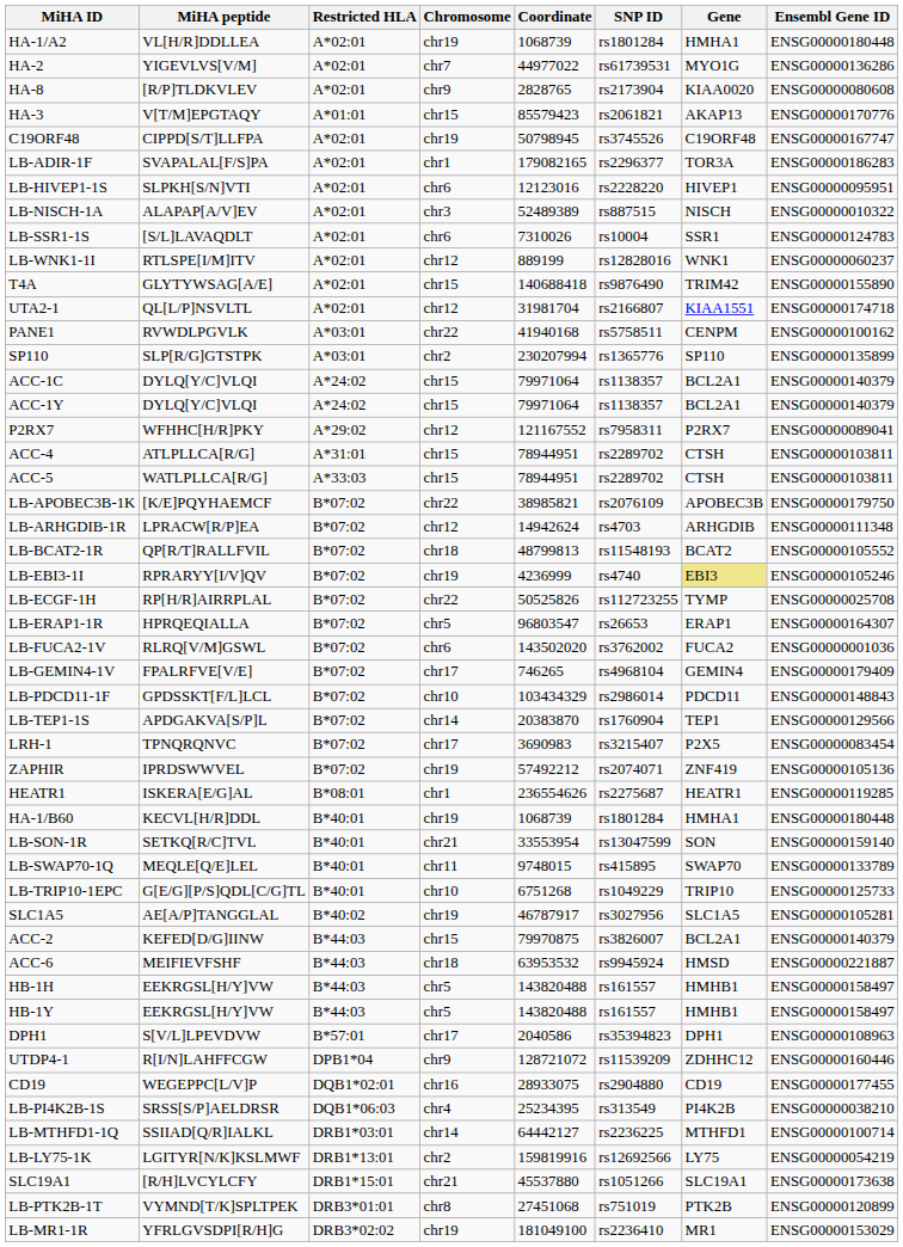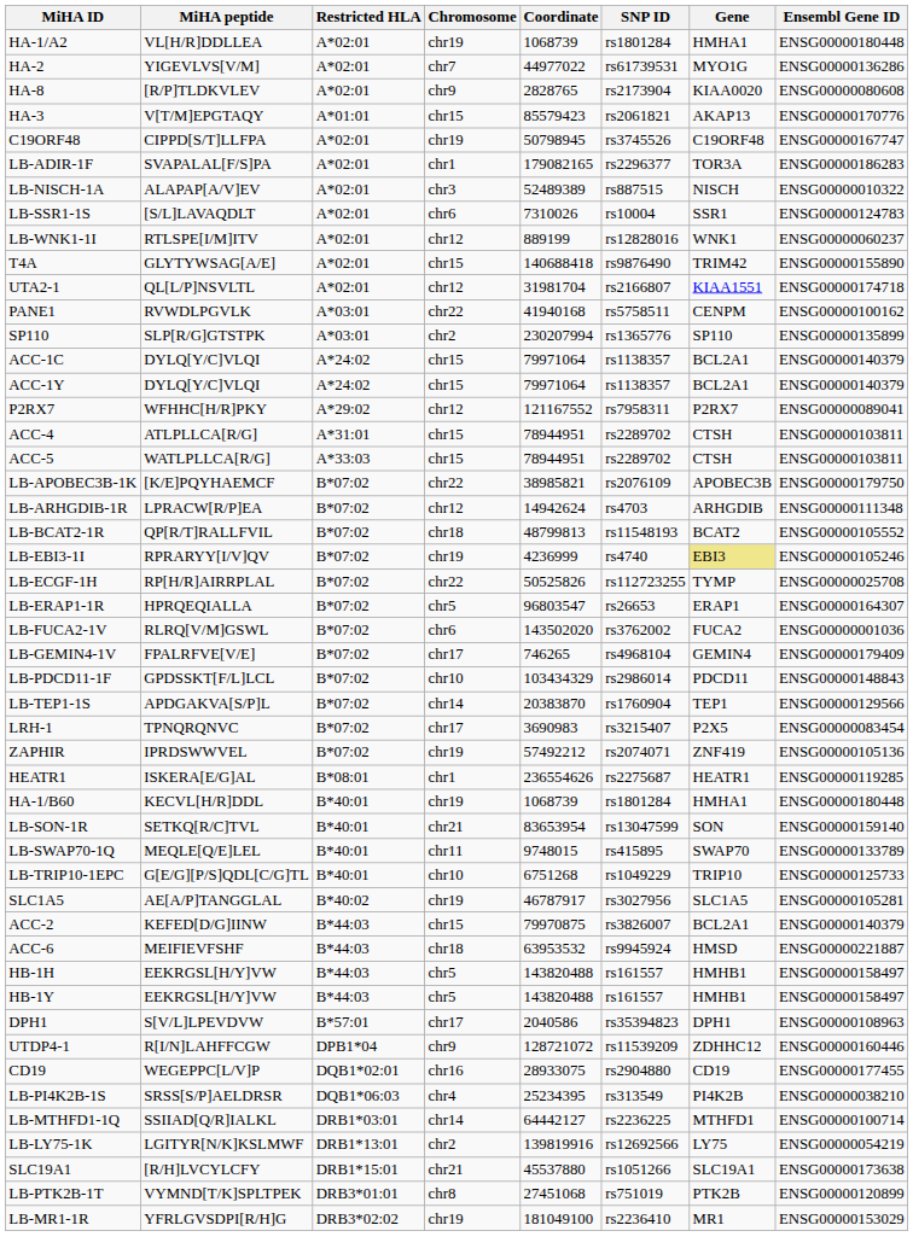 <table class="wikitable">
 <tr>
 <th>MiHA ID</th>
 <th>MiHA peptide</th>
 <th>Restricted HLA</th>
 <th>Chromosome</th>
 <th>Coordinate</th>
 <th>SNP ID</th>
 <th>Gene</th>
 <th>Ensembl Gene ID</th>
 </tr>
 <tr TRIM22>
 <td>HA-1/A2</td>
 <td>VL[H/R]DDLLEA</td>
 <td>A*02:01</td>
 <td>chr19</td>
 <td>1068739</td>
 <td>rs1801284</td>
 <td>HMHA1</td>
 <td>ENSG00000180448</td>
 </tr>
 <tr>
 <td>HA-2</td>
 <td>YIGEVLVS[V/M]</td>
 <td>A*02:01</td>
 <td>chr7</td>
 <td>44977022</td>
 <td>rs61739531</td>
 <td>MYO1G</td>
 <td>ENSG00000136286</td>
 </tr>
 <tr>
 <td>HA-8</td>
 <td>[R/P]TLDKVLEV</td>
 <td>A*02:01</td>
 <td>chr9</td>
 <td>2828765</td>
 <td>rs2173904</td>
 <td>KIAA0020</td>
 <td>ENSG00000080608</td>
 </tr>
 <tr>
 <td>HA-3</td>
 <td>V[T/M]EPGTAQY</td>
 <td>A*01:01</td>
 <td>chr15</td>
 <td>85579423</td>
 <td>rs2061821</td>
 <td>AKAP13</td>
 <td>ENSG00000170776</td>
 </tr>
 <tr>
 <td>C19ORF48</td>
 <td>CIPPD[S/T]LLFPA</td>
 <td>A*02:01</td>
 <td>chr19</td>
 <td>50798945</td>
 <td>rs3745526</td>
 <td>C19ORF48</td>
 <td>ENSG00000167747</td>
 </tr>
 <tr>
 <td>LB-ADIR-1F</td>
 <td>SVAPALAL[F/S]PA</td>
 <td>A*02:01</td>
 <td>chr1</td>
 <td>179082165</td>
 <td>rs2296377</td>
 <td>TOR3A</td>
 <td>ENSG00000186283</td>
-</tr>
-<tr>
-<td>LB-HIVEP1-1S</td>
-<td>SLPKH[S/N]VTI</td>
-<td>A*02:01</td>
-<td>chr6</td>
-<td>12123016</td>
-<td>rs2228220</td>
-<td>HIVEP1</td>
-<td>ENSG00000095951</td>
 </tr>
 <tr>
 <td>LB-NISCH-1A</td>
 <td>ALAPAP[A/V]EV</td>
 <td>A*02:01</td>
 <td>chr3</td>
 <td>52489389</td>
 <td>rs887515</td>
 <td>NISCH</td>
 <td>ENSG00000010322</td>
 </tr>
 <tr>
 <td>LB-SSR1-1S</td>
 <td>[S/L]LAVAQDLT</td>
 <td>A*02:01</td>
 <td>chr6</td>
 <td>7310026</td>
 <td>rs10004</td>
 <td>SSR1</td>
 <td>ENSG00000124783</td>
 </tr>
 <tr>
 <td>LB-WNK1-1I</td>
 <td>RTLSPE[I/M]ITV</td>
 <td>A*02:01</td>
 <td>chr12</td>
 <td>889199</td>
 <td>rs12828016</td>
 <td>WNK1</td>
 <td>ENSG00000060237</td>
 </tr>
 <tr>
 <td>T4A</td>
 <td>GLYTYWSAG[A/E]</td>
 <td>A*02:01</td>
 <td>chr15</td>
 <td>140688418</td>
 <td>rs9876490</td>
 <td>TRIM42</td>
 <td>ENSG00000155890</td>
 </tr>
 <tr>
 <td>UTA2-1</td>
 <td>QL[L/P]NSVLTL</td>
 <td>A*02:01</td>
 <td>chr12</td>
 <td>31981704</td>
 <td>rs2166807</td>
 <td><a href='#'>KIAA1551</a></td>
 <td>ENSG00000174718</td>
 </tr>
 <tr>
 <td>PANE1</td>
 <td>RVWDLPGVLK</td>
 <td>A*03:01</td>
 <td>chr22</td>
 <td>41940168</td>
 <td>rs5758511</td>
 <td>CENPM</td>
 <td>ENSG00000100162</td>
 </tr>
 <tr>
 <td>SP110</td>
 <td>SLP[R/G]GTSTPK</td>
 <td>A*03:01</td>
 <td>chr2</td>
 <td>230207994</td>
 <td>rs1365776</td>
 <td>SP110</td>
 <td>ENSG00000135899</td>
 </tr>
 <tr>
 <td>ACC-1C</td>
 <td>DYLQ[Y/C]VLQI</td>
 <td>A*24:02</td>
 <td>chr15</td>
 <td>79971064</td>
 <td>rs1138357</td>
 <td>BCL2A1</td>
 <td>ENSG00000140379</td>
 </tr>
 <tr>
 <td>ACC-1Y</td>
 <td>DYLQ[Y/C]VLQI</td>
 <td>A*24:02</td>
 <td>chr15</td>
 <td>79971064</td>
 <td>rs1138357</td>
 <td>BCL2A1</td>
 <td>ENSG00000140379</td>
 </tr>
 <tr>
 <td>P2RX7</td>
 <td>WFHHC[H/R]PKY</td>
 <td>A*29:02</td>
 <td>chr12</td>
 <td>121167552</td>
 <td>rs7958311</td>
 <td>P2RX7</td>
 <td>ENSG00000089041</td>
 </tr>
 <tr>
 <td>ACC-4</td>
 <td>ATLPLLCA[R/G]</td>
 <td>A*31:01</td>
 <td>chr15</td>
 <td>78944951</td>
 <td>rs2289702</td>
 <td>CTSH</td>
 <td>ENSG00000103811</td>
 </tr>
 <tr>
 <td>ACC-5</td>
 <td>WATLPLLCA[R/G]</td>
 <td>A*33:03</td>
 <td>chr15</td>
 <td>78944951</td>
 <td>rs2289702</td>
 <td>CTSH</td>
 <td>ENSG00000103811</td>
 </tr>
 <tr>
 <td>LB-APOBEC3B-1K</td>
 <td>[K/E]PQYHAEMCF</td>
 <td>B*07:02</td>
 <td>chr22</td>
 <td>38985821</td>
 <td>rs2076109</td>
 <td>APOBEC3B</td>
 <td>ENSG00000179750</td>
 </tr>
 <tr>
 <td>LB-ARHGDIB-1R</td>
 <td>LPRACW[R/P]EA</td>
 <td>B*07:02</td>
 <td>chr12</td>
 <td>14942624</td>
 <td>rs4703</td>
 <td>ARHGDIB</td>
 <td>ENSG00000111348</td>
 </tr>
 <tr>
 <td>LB-BCAT2-1R</td>
 <td>QP[R/T]RALLFVIL</td>
 <td>B*07:02</td>
 <td>chr18</td>
 <td>48799813</td>
 <td>rs11548193</td>
 <td>BCAT2</td>
 <td>ENSG00000105552</td>
 </tr>
 <tr>
 <td>LB-EBI3-1I</td>
 <td>RPRARYY[I/V]QV</td>
 <td>B*07:02</td>
 <td>chr19</td>
 <td>4236999</td>
 <td>rs4740</td>
 <td style="background: khaki;">EBI3</td>
 <td>ENSG00000105246</td>
 </tr>
 <tr>
 <td>LB-ECGF-1H</td>
 <td>RP[H/R]AIRRPLAL</td>
 <td>B*07:02</td>
 <td>chr22</td>
 <td>50525826</td>
 <td>rs112723255</td>
 <td>TYMP</td>
 <td>ENSG00000025708</td>
 </tr>
 <tr>
 <td>LB-ERAP1-1R</td>
 <td>HPRQEQIALLA</td>
 <td>B*07:02</td>
 <td>chr5</td>
 <td>96803547</td>
 <td>rs26653</td>
 <td>ERAP1</td>
 <td>ENSG00000164307</td>
 </tr>
 <tr>
 <td>LB-FUCA2-1V</td>
 <td>RLRQ[V/M]GSWL</td>
 <td>B*07:02</td>
 <td>chr6</td>
 <td>143502020</td>
 <td>rs3762002</td>
 <td>FUCA2</td>
 <td>ENSG00000001036</td>
 </tr>
 <tr>
 <td>LB-GEMIN4-1V</td>
 <td>FPALRFVE[V/E]</td>
 <td>B*07:02</td>
 <td>chr17</td>
 <td>746265</td>
 <td>rs4968104</td>
 <td>GEMIN4</td>
 <td>ENSG00000179409</td>
 </tr>
 <tr>
 <td>LB-PDCD11-1F</td>
 <td>GPDSSKT[F/L]LCL</td>
 <td>B*07:02</td>
 <td>chr10</td>
 <td>103434329</td>
 <td>rs2986014</td>
 <td>PDCD11</td>
 <td>ENSG00000148843</td>
 </tr>
 <tr>
 <td>LB-TEP1-1S</td>
 <td>APDGAKVA[S/P]L</td>
 <td>B*07:02</td>
 <td>chr14</td>
 <td>20383870</td>
 <td>rs1760904</td>
 <td>TEP1</td>
 <td>ENSG00000129566</td>
 </tr>
 <tr>
 <td>LRH-1</td>
 <td>TPNQRQNVC</td>
 <td>B*07:02</td>
 <td>chr17</td>
 <td>3690983</td>
 <td>rs3215407</td>
 <td>P2X5</td>
 <td>ENSG00000083454</td>
 </tr>
 <tr>
 <td>ZAPHIR</td>
 <td>IPRDSWWVEL</td>
 <td>B*07:02</td>
 <td>chr19</td>
 <td>57492212</td>
 <td>rs2074071</td>
 <td>ZNF419</td>
 <td>ENSG00000105136</td>
 </tr>
 <tr>
 <td>HEATR1</td>
 <td>ISKERA[E/G]AL</td>
 <td>B*08:01</td>
 <td>chr1</td>
 <td>236554626</td>
 <td>rs2275687</td>
 <td>HEATR1</td>
 <td>ENSG00000119285</td>
 </tr>
 <tr>
 <td>HA-1/B60</td>
 <td>KECVL[H/R]DDL</td>
 <td>B*40:01</td>
 <td>chr19</td>
 <td>1068739</td>
 <td>rs1801284</td>
 <td>HMHA1</td>
 <td>ENSG00000180448</td>
 </tr>
 <tr>
 <td>LB-SON-1R</td>
 <td>SETKQ[R/C]TVL</td>
 <td>B*40:01</td>
 <td>chr21</td>
-<td>33553954</td>
+<td>83653954</td>
 <td>rs13047599</td>
 <td>SON</td>
 <td>ENSG00000159140</td>
 </tr>
 <tr>
 <td>LB-SWAP70-1Q</td>
 <td>MEQLE[Q/E]LEL</td>
 <td>B*40:01</td>
 <td>chr11</td>
 <td>9748015</td>
 <td>rs415895</td>
 <td>SWAP70</td>
 <td>ENSG00000133789</td>
 </tr>
 <tr>
 <td>LB-TRIP10-1EPC</td>
 <td>G[E/G][P/S]QDL[C/G]TL</td>
 <td>B*40:01</td>
 <td>chr10</td>
 <td>6751268</td>
 <td>rs1049229</td>
 <td>TRIP10</td>
 <td>ENSG00000125733</td>
 </tr>
 <tr>
 <td>SLC1A5</td>
 <td>AE[A/P]TANGGLAL</td>
 <td>B*40:02</td>
 <td>chr19</td>
 <td>46787917</td>
 <td>rs3027956</td>
 <td>SLC1A5</td>
 <td>ENSG00000105281</td>
 </tr>
 <tr>
 <td>ACC-2</td>
 <td>KEFED[D/G]IINW</td>
 <td>B*44:03</td>
 <td>chr15</td>
 <td>79970875</td>
 <td>rs3826007</td>
 <td>BCL2A1</td>
 <td>ENSG00000140379</td>
 </tr>
 <tr>
 <td>ACC-6</td>
 <td>MEIFIEVFSHF</td>
 <td>B*44:03</td>
 <td>chr18</td>
 <td>63953532</td>
 <td>rs9945924</td>
 <td>HMSD</td>
 <td>ENSG00000221887</td>
 </tr>
 <tr>
 <td>HB-1H</td>
 <td>EEKRGSL[H/Y]VW</td>
 <td>B*44:03</td>
 <td>chr5</td>
 <td>143820488</td>
 <td>rs161557</td>
 <td>HMHB1</td>
 <td>ENSG00000158497</td>
 </tr>
 <tr>
 <td>HB-1Y</td>
 <td>EEKRGSL[H/Y]VW</td>
 <td>B*44:03</td>
 <td>chr5</td>
 <td>143820488</td>
 <td>rs161557</td>
 <td>HMHB1</td>
 <td>ENSG00000158497</td>
 </tr>
 <tr>
 <td>DPH1</td>
 <td>S[V/L]LPEVDVW</td>
 <td>B*57:01</td>
 <td>chr17</td>
 <td>2040586</td>
 <td>rs35394823</td>
 <td>DPH1</td>
 <td>ENSG00000108963</td>
 </tr>
 <tr>
 <td>UTDP4-1</td>
 <td>R[I/N]LAHFFCGW</td>
 <td>DPB1*04</td>
 <td>chr9</td>
 <td>128721072</td>
 <td>rs11539209</td>
 <td>ZDHHC12</td>
 <td>ENSG00000160446</td>
 </tr>
 <tr>
 <td>CD19</td>
 <td>WEGEPPC[L/V]P</td>
 <td>DQB1*02:01</td>
 <td>chr16</td>
 <td>28933075</td>
 <td>rs2904880</td>
 <td>CD19</td>
 <td>ENSG00000177455</td>
 </tr>
 <tr>
 <td>LB-PI4K2B-1S</td>
 <td>SRSS[S/P]AELDRSR</td>
 <td>DQB1*06:03</td>
 <td>chr4</td>
 <td>25234395</td>
 <td>rs313549</td>
 <td>PI4K2B</td>
 <td>ENSG00000038210</td>
 </tr>
 <tr>
 <td>LB-MTHFD1-1Q</td>
 <td>SSIIAD[Q/R]IALKL</td>
 <td>DRB1*03:01</td>
 <td>chr14</td>
 <td>64442127</td>
 <td>rs2236225</td>
 <td>MTHFD1</td>
 <td>ENSG00000100714</td>
 </tr>
 <tr>
 <td>LB-LY75-1K</td>
 <td>LGITYR[N/K]KSLMWF</td>
 <td>DRB1*13:01</td>
 <td>chr2</td>
-<td>159819916</td>
+<td>139819916</td>
 <td>rs12692566</td>
 <td>LY75</td>
 <td>ENSG00000054219</td>
 </tr>
 <tr>
 <td>SLC19A1</td>
 <td>[R/H]LVCYLCFY</td>
 <td>DRB1*15:01</td>
 <td>chr21</td>
 <td>45537880</td>
 <td>rs1051266</td>
 <td>SLC19A1</td>
 <td>ENSG00000173638</td>
 </tr>
 <tr>
 <td>LB-PTK2B-1T</td>
 <td>VYMND[T/K]SPLTPEK</td>
 <td>DRB3*01:01</td>
 <td>chr8</td>
 <td>27451068</td>
 <td>rs751019</td>
 <td>PTK2B</td>
 <td>ENSG00000120899</td>
 </tr>
 <tr>
 <td>LB-MR1-1R</td>
 <td>YFRLGVSDPI[R/H]G</td>
 <td>DRB3*02:02</td>
 <td>chr19</td>
 <td>181049100</td>
 <td>rs2236410</td>
 <td>MR1</td>
 <td>ENSG00000153029</td>
 </tr>
 </table>
